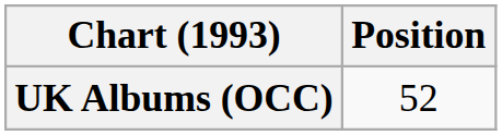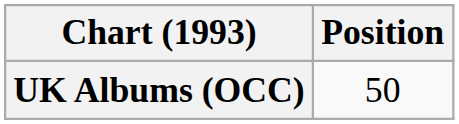 <table class="wikitable plainrowheaders" style="text-align:center;">
 <tr>
 <th scope="col">Chart (1993)</th>
 <th scope="col">Position</th>
 </tr>
 <tr>
 <th scope="row">UK Albums (OCC)</th>
-<td>52</td>
+<td>50</td>
 </tr>
 </table>
